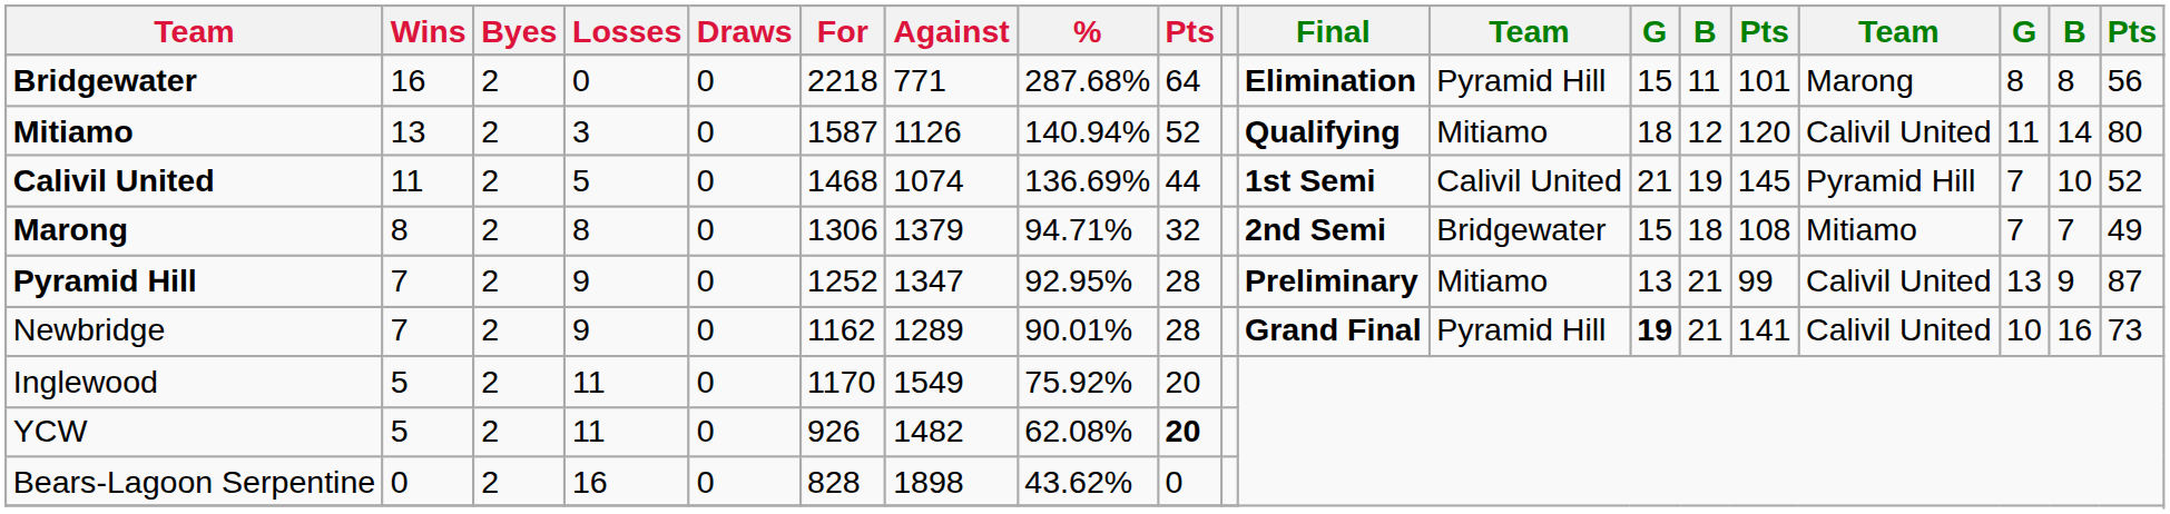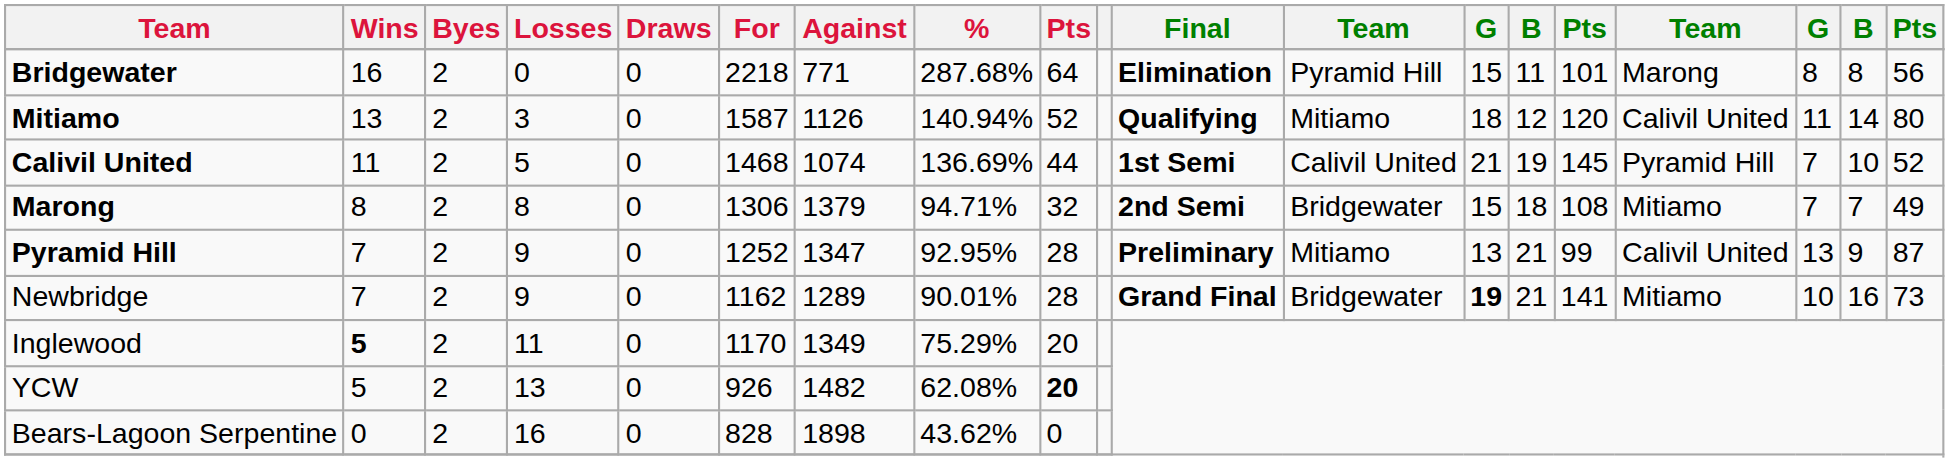 <table style="font-size: 85%; text-align: left;" class="wikitable">
 <tr>
 <th style="color:crimson">Team</th>
 <th style="color:crimson">Wins</th>
 <th style="color:crimson">Byes</th>
 <th style="color:crimson">Losses</th>
 <th style="color:crimson">Draws</th>
 <th style="color:crimson">For</th>
 <th style="color:crimson">Against</th>
 <th style="color:crimson">%</th>
 <th style="color:crimson">Pts</th>
 <th></th>
 <th style="color:green">Final</th>
 <th style="color:green">Team</th>
 <th style="color:green">G</th>
 <th style="color:green">B</th>
 <th style="color:green">Pts</th>
 <th style="color:green">Team</th>
 <th style="color:green">G</th>
 <th style="color:green">B</th>
 <th style="color:green">Pts</th>
 </tr>
 <tr>
 </tr>
 <tr>
 </tr>
 <tr>
 <td><strong>	Bridgewater	</strong></td>
 <td>16</td>
 <td>2</td>
 <td>0</td>
 <td>0</td>
 <td>2218</td>
 <td>771</td>
 <td>287.68%</td>
 <td>64</td>
 <td></td>
 <td><strong>Elimination</strong></td>
 <td>Pyramid Hill</td>
 <td>15</td>
 <td>11</td>
 <td>101</td>
 <td>Marong</td>
 <td>8</td>
 <td>8</td>
 <td>56</td>
 </tr>
 <tr>
 <td><strong>	Mitiamo	</strong></td>
 <td>13</td>
 <td>2</td>
 <td>3</td>
 <td>0</td>
 <td>1587</td>
 <td>1126</td>
 <td>140.94%</td>
 <td>52</td>
 <td></td>
 <td><strong>Qualifying</strong></td>
 <td>Mitiamo</td>
 <td>18</td>
 <td>12</td>
 <td>120</td>
 <td>Calivil United</td>
 <td>11</td>
 <td>14</td>
 <td>80</td>
 </tr>
 <tr>
 <td><strong>	Calivil United	</strong></td>
 <td>11</td>
 <td>2</td>
 <td>5</td>
 <td>0</td>
 <td>1468</td>
 <td>1074</td>
 <td>136.69%</td>
 <td>44</td>
 <td></td>
 <td><strong>1st Semi</strong></td>
 <td>Calivil United</td>
 <td>21</td>
 <td>19</td>
 <td>145</td>
 <td>Pyramid Hill</td>
 <td>7</td>
 <td>10</td>
 <td>52</td>
 </tr>
 <tr>
 <td><strong>	Marong	</strong></td>
 <td>8</td>
 <td>2</td>
 <td>8</td>
 <td>0</td>
 <td>1306</td>
 <td>1379</td>
 <td>94.71%</td>
 <td>32</td>
 <td></td>
 <td><strong>2nd Semi</strong></td>
 <td>Bridgewater</td>
 <td>15</td>
 <td>18</td>
 <td>108</td>
 <td>Mitiamo</td>
 <td>7</td>
 <td>7</td>
 <td>49</td>
 </tr>
 <tr>
 <td><strong>	Pyramid Hill	</strong></td>
 <td>7</td>
 <td>2</td>
 <td>9</td>
 <td>0</td>
 <td>1252</td>
 <td>1347</td>
 <td>92.95%</td>
 <td>28</td>
 <td></td>
 <td><strong>Preliminary</strong></td>
 <td>Mitiamo</td>
 <td>13</td>
 <td>21</td>
 <td>99</td>
 <td>Calivil United</td>
 <td>13</td>
 <td>9</td>
 <td>87</td>
 </tr>
 <tr>
 <td>Newbridge</td>
 <td>7</td>
 <td>2</td>
 <td>9</td>
 <td>0</td>
 <td>1162</td>
 <td>1289</td>
 <td>90.01%</td>
 <td>28</td>
 <td></td>
 <td><strong>Grand Final</strong></td>
-<td>Pyramid Hill</td>
+<td>Bridgewater</td>
 <td><strong>19</strong></td>
 <td>21</td>
 <td>141</td>
-<td>Calivil United</td>
+<td>Mitiamo</td>
 <td>10</td>
 <td>16</td>
 <td>73</td>
 </tr>
 <tr>
 <td>Inglewood</td>
-<td>5</td>
+<td><strong>5</strong></td>
 <td>2</td>
 <td>11</td>
 <td>0</td>
 <td>1170</td>
-<td>1549</td>
-<td>75.92%</td>
+<td>1349</td>
+<td>75.29%</td>
 <td>20</td>
 <td></td>
 </tr>
 <tr>
 <td>YCW</td>
 <td>5</td>
 <td>2</td>
-<td>11</td>
+<td>13</td>
 <td>0</td>
 <td>926</td>
 <td>1482</td>
 <td>62.08%</td>
 <td><strong>20</strong></td>
 <td></td>
 </tr>
 <tr>
 <td>Bears-Lagoon Serpentine</td>
 <td>0</td>
 <td>2</td>
 <td>16</td>
 <td>0</td>
 <td>828</td>
 <td>1898</td>
 <td>43.62%</td>
 <td>0</td>
 <td></td>
 </tr>
 <tr>
 </tr>
 </table>
